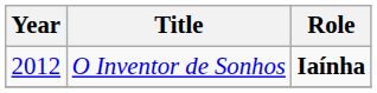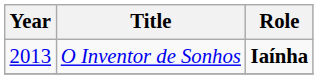 <table class="wikitable" style="font-size: 90%;">
 <tr>
 <th>Year</th>
 <th>Title</th>
 <th>Role</th>
 </tr>
 <tr>
-<td><a href='#'>2012</a></td>
+<td><a href='#'>2013</a></td>
 <td><em><a href='#'>O Inventor de Sonhos</a></em></td>
 <td><strong>Iaínha</strong></td>
 </tr>
 <tr>
 </tr>
 </table>
